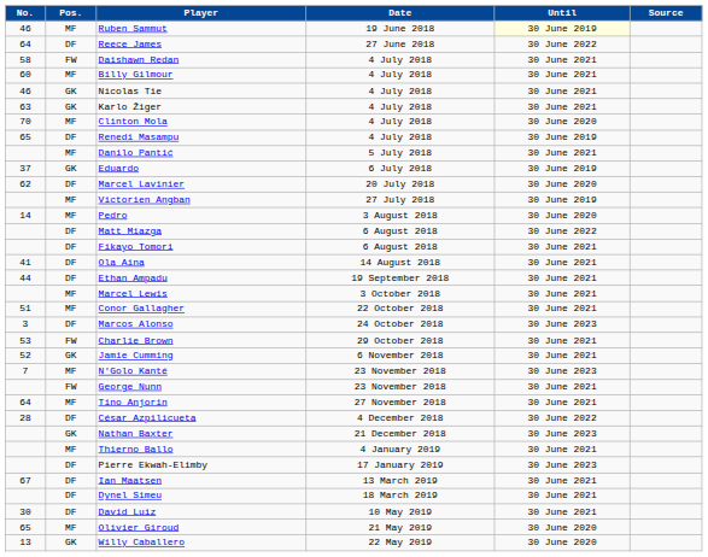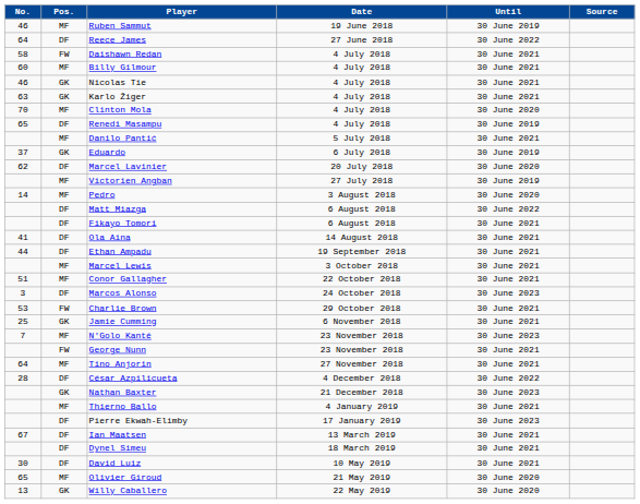 <table class="wikitable" style="text-align:center;width:75%;">
 <tr>
 <th style=background:#034694;color:#FFFFFF>No.</th>
 <th style=background:#034694;color:#FFFFFF>Pos.</th>
 <th style=background:#034694;color:#FFFFFF>Player</th>
 <th style=background:#034694;color:#FFFFFF>Date</th>
 <th style=background:#034694;color:#FFFFFF>Until</th>
 <th style=background:#034694;color:#FFFFFF>Source</th>
 </tr>
 <tr>
 <td>46</td>
 <td>MF</td>
 <td align=left> <a href='#'>Ruben Sammut</a></td>
 <td>19 June 2018</td>
-<td style="background: lightyellow;">30 June 2019</td>
+<td>30 June 2019</td>
 <td></td>
 </tr>
 <tr>
 <td>64</td>
 <td>DF</td>
 <td align=left> <a href='#'>Reece James</a></td>
 <td>27 June 2018</td>
 <td>30 June 2022</td>
 <td></td>
 </tr>
 <tr>
 <td>58</td>
 <td>FW</td>
 <td align=left> <a href='#'>Daishawn Redan</a></td>
 <td>4 July 2018</td>
 <td>30 June 2021</td>
 <td></td>
 </tr>
 <tr>
 <td>60</td>
 <td>MF</td>
 <td align=left> <a href='#'>Billy Gilmour</a></td>
 <td>4 July 2018</td>
 <td>30 June 2021</td>
 <td></td>
 </tr>
 <tr>
 <td>46</td>
 <td>GK</td>
 <td align=left> Nicolas Tie</td>
 <td>4 July 2018</td>
 <td>30 June 2021</td>
 <td></td>
 </tr>
 <tr>
 <td>63</td>
 <td>GK</td>
 <td align=left> Karlo Žiger</td>
 <td>4 July 2018</td>
 <td>30 June 2021</td>
 <td></td>
 </tr>
 <tr>
 <td>70</td>
 <td>MF</td>
 <td align=left> <a href='#'>Clinton Mola</a></td>
 <td>4 July 2018</td>
 <td>30 June 2020</td>
 <td></td>
 </tr>
 <tr>
 <td>65</td>
 <td>DF</td>
 <td align=left> <a href='#'>Renedi Masampu</a></td>
 <td>4 July 2018</td>
 <td>30 June 2019</td>
 <td></td>
 </tr>
 <tr>
 <td></td>
 <td>MF</td>
 <td align=left> <a href='#'>Danilo Pantić</a></td>
 <td>5 July 2018</td>
 <td>30 June 2021</td>
 <td></td>
 </tr>
 <tr>
 <td>37</td>
 <td>GK</td>
 <td align=left> <a href='#'>Eduardo</a></td>
 <td>6 July 2018</td>
 <td>30 June 2019</td>
 <td></td>
 </tr>
 <tr>
 <td>62</td>
 <td>DF</td>
 <td align=left> <a href='#'>Marcel Lavinier</a></td>
 <td>20 July 2018</td>
 <td>30 June 2020</td>
 <td></td>
 </tr>
 <tr>
 <td></td>
 <td>MF</td>
 <td align=left> <a href='#'>Victorien Angban</a></td>
 <td>27 July 2018</td>
 <td>30 June 2019</td>
 <td></td>
 </tr>
 <tr>
 <td>14</td>
 <td>MF</td>
 <td align=left> <a href='#'>Pedro</a></td>
 <td>3 August 2018</td>
 <td>30 June 2020</td>
 <td></td>
 </tr>
 <tr>
 <td></td>
 <td>DF</td>
 <td align=left> <a href='#'>Matt Miazga</a></td>
 <td>6 August 2018</td>
 <td>30 June 2022</td>
 <td></td>
 </tr>
 <tr>
 <td></td>
 <td>DF</td>
 <td align=left> <a href='#'>Fikayo Tomori</a></td>
 <td>6 August 2018</td>
 <td>30 June 2021</td>
 <td></td>
 </tr>
 <tr>
 <td>41</td>
 <td>DF</td>
 <td align=left> <a href='#'>Ola Aina</a></td>
 <td>14 August 2018</td>
 <td>30 June 2021</td>
 <td></td>
 </tr>
 <tr>
 <td>44</td>
 <td>DF</td>
 <td align=left> <a href='#'>Ethan Ampadu</a></td>
 <td>19 September 2018</td>
 <td>30 June 2021</td>
 <td></td>
 </tr>
 <tr>
 <td></td>
 <td>MF</td>
 <td align=left> <a href='#'>Marcel Lewis</a></td>
 <td>3 October 2018</td>
 <td>30 June 2021</td>
 <td></td>
 </tr>
 <tr>
 <td>51</td>
 <td>MF</td>
 <td align=left> <a href='#'>Conor Gallagher</a></td>
 <td>22 October 2018</td>
 <td>30 June 2021</td>
 <td></td>
 </tr>
 <tr>
 <td>3</td>
 <td>DF</td>
 <td align=left> <a href='#'>Marcos Alonso</a></td>
 <td>24 October 2018</td>
 <td>30 June 2023</td>
 <td></td>
 </tr>
 <tr>
 <td>53</td>
 <td>FW</td>
 <td align=left> <a href='#'>Charlie Brown</a></td>
 <td>29 October 2018</td>
 <td>30 June 2021</td>
 <td></td>
 </tr>
 <tr>
-<td>52</td>
+<td>25</td>
 <td>GK</td>
 <td align=left> <a href='#'>Jamie Cumming</a></td>
 <td>6 November 2018</td>
 <td>30 June 2021</td>
 <td></td>
 </tr>
 <tr>
 <td>7</td>
 <td>MF</td>
 <td align=left> <a href='#'>N'Golo Kanté</a></td>
 <td>23 November 2018</td>
 <td>30 June 2023</td>
 <td></td>
 </tr>
 <tr>
 <td></td>
 <td>FW</td>
 <td align=left> <a href='#'>George Nunn</a></td>
 <td>23 November 2018</td>
 <td>30 June 2021</td>
 <td></td>
 </tr>
 <tr>
 <td>64</td>
 <td>MF</td>
 <td align=left> <a href='#'>Tino Anjorin</a></td>
 <td>27 November 2018</td>
 <td>30 June 2021</td>
 <td></td>
 </tr>
 <tr>
 <td>28</td>
 <td>DF</td>
 <td align=left> <a href='#'>César Azpilicueta</a></td>
 <td>4 December 2018</td>
 <td>30 June 2022</td>
 <td></td>
 </tr>
 <tr>
 <td></td>
 <td>GK</td>
 <td align=left> <a href='#'>Nathan Baxter</a></td>
 <td>21 December 2018</td>
 <td>30 June 2023</td>
 <td></td>
 </tr>
 <tr>
 <td></td>
 <td>MF</td>
 <td align=left> <a href='#'>Thierno Ballo</a></td>
 <td>4 January 2019</td>
 <td>30 June 2021</td>
 <td></td>
 </tr>
 <tr>
 <td></td>
 <td>DF</td>
 <td align=left> Pierre Ekwah-Elimby</td>
 <td>17 January 2019</td>
 <td>30 June 2023</td>
 <td></td>
 </tr>
 <tr>
 <td>67</td>
 <td>DF</td>
 <td align=left> <a href='#'>Ian Maatsen</a></td>
 <td>13 March 2019</td>
 <td>30 June 2021</td>
 <td></td>
 </tr>
 <tr>
 <td></td>
 <td>DF</td>
 <td align=left> <a href='#'>Dynel Simeu</a></td>
 <td>18 March 2019</td>
 <td>30 June 2021</td>
 <td></td>
 </tr>
 <tr>
 <td>30</td>
 <td>DF</td>
 <td align=left> <a href='#'>David Luiz</a></td>
 <td>10 May 2019</td>
 <td>30 June 2021</td>
 <td></td>
 </tr>
 <tr>
 <td>65</td>
 <td>MF</td>
 <td align=left> <a href='#'>Olivier Giroud</a></td>
 <td>21 May 2019</td>
 <td>30 June 2020</td>
 <td></td>
 </tr>
 <tr>
 <td>13</td>
 <td>GK</td>
 <td align=left> <a href='#'>Willy Caballero</a></td>
 <td>22 May 2019</td>
 <td>30 June 2020</td>
 <td></td>
 </tr>
 </table>
